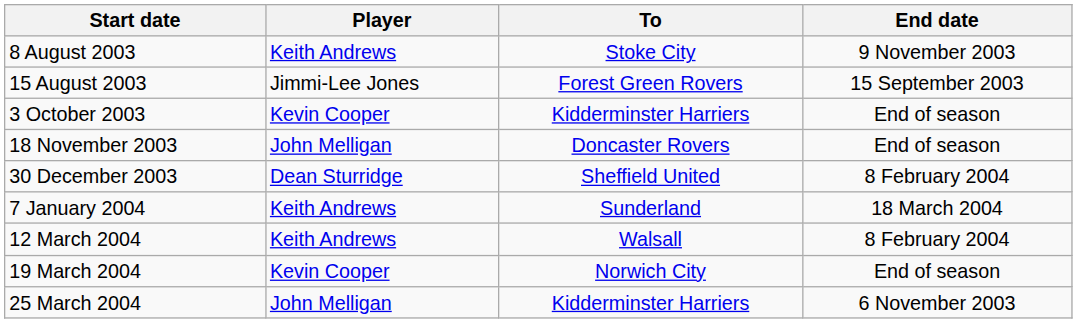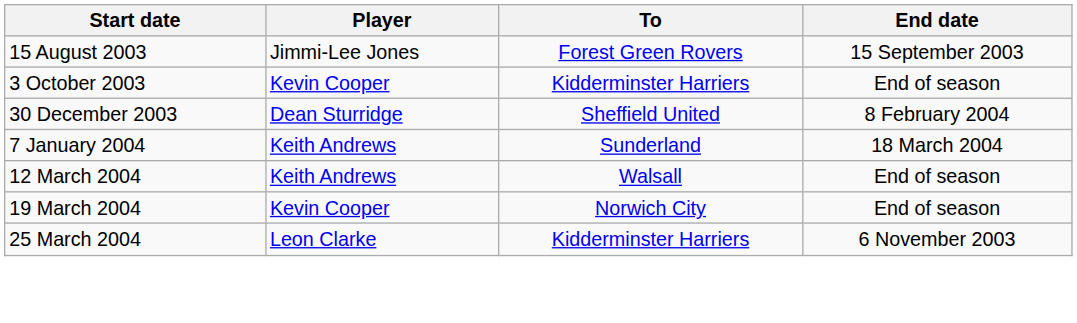 <table class="wikitable" style="text-align:center; font-size:95%;width:65%; text-align:left">
 <tr>
 <th>Start date</th>
 <th>Player</th>
 <th>To</th>
 <th>End date</th>
-</tr>
-<tr --->
-<td>8 August 2003</td>
-<td> <a href='#'>Keith Andrews</a></td>
-<td align="center"><a href='#'>Stoke City</a></td>
-<td align="center">9 November 2003</td>
 </tr>
 <tr --->
 <td>15 August 2003</td>
 <td> Jimmi-Lee Jones</td>
 <td align="center"><a href='#'>Forest Green Rovers</a></td>
 <td align="center">15 September 2003</td>
 </tr>
 <tr --->
 <td>3 October 2003</td>
 <td> <a href='#'>Kevin Cooper</a></td>
 <td align="center"><a href='#'>Kidderminster Harriers</a></td>
-<td align="center">End of season</td>
-</tr>
-<tr --->
-<td>18 November 2003</td>
-<td> <a href='#'>John Melligan</a></td>
-<td align="center"><a href='#'>Doncaster Rovers</a></td>
 <td align="center">End of season</td>
 </tr>
 <tr --->
 <td>30 December 2003</td>
 <td> <a href='#'>Dean Sturridge</a></td>
 <td align="center"><a href='#'>Sheffield United</a></td>
 <td align="center">8 February 2004</td>
 </tr>
 <tr --->
 <td>7 January 2004</td>
 <td> <a href='#'>Keith Andrews</a></td>
 <td align="center"><a href='#'>Sunderland</a></td>
 <td align="center">18 March 2004</td>
 </tr>
 <tr --->
 <td>12 March 2004</td>
 <td> <a href='#'>Keith Andrews</a></td>
 <td align="center"><a href='#'>Walsall</a></td>
-<td align="center">8 February 2004</td>
+<td align="center">End of season</td>
 </tr>
 <tr --->
 <td>19 March 2004</td>
 <td> <a href='#'>Kevin Cooper</a></td>
 <td align="center"><a href='#'>Norwich City</a></td>
 <td align="center">End of season</td>
 </tr>
 <tr --->
 <td>25 March 2004</td>
-<td> <a href='#'>John Melligan</a></td>
+<td> <a href='#'>Leon Clarke</a></td>
 <td align="center"><a href='#'>Kidderminster Harriers</a></td>
 <td align="center">6 November 2003</td>
 </tr>
 </table>
